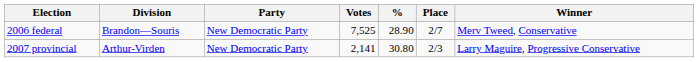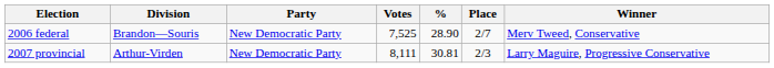 <table class="wikitable" width="1000">
 <tr>
 <th align="left">Election</th>
 <th align="left">Division</th>
 <th align="left">Party</th>
 <th align="right">Votes</th>
 <th align="right">%</th>
 <th align="center">Place</th>
 <th align="center">Winner</th>
 </tr>
 <tr>
 <td align="left"><a href='#'>2006 federal</a></td>
 <td align="left"><a href='#'>Brandon—Souris</a></td>
 <td align="left"><a href='#'>New Democratic Party</a></td>
 <td align="right">7,525</td>
 <td align="right">28.90</td>
 <td align="center">2/7</td>
 <td align="left"><a href='#'>Merv Tweed</a>, <a href='#'>Conservative</a></td>
 </tr>
 <tr>
 <td align="left"><a href='#'>2007 provincial</a></td>
 <td align="left"><a href='#'>Arthur-Virden</a></td>
 <td align="left"><a href='#'>New Democratic Party</a></td>
-<td align="right">2,141</td>
-<td align="right">30.80</td>
+<td align="right">8,111</td>
+<td align="right">30.81</td>
 <td align="center">2/3</td>
 <td align="left"><a href='#'>Larry Maguire</a>, <a href='#'>Progressive Conservative</a></td>
 </tr>
 </table>
